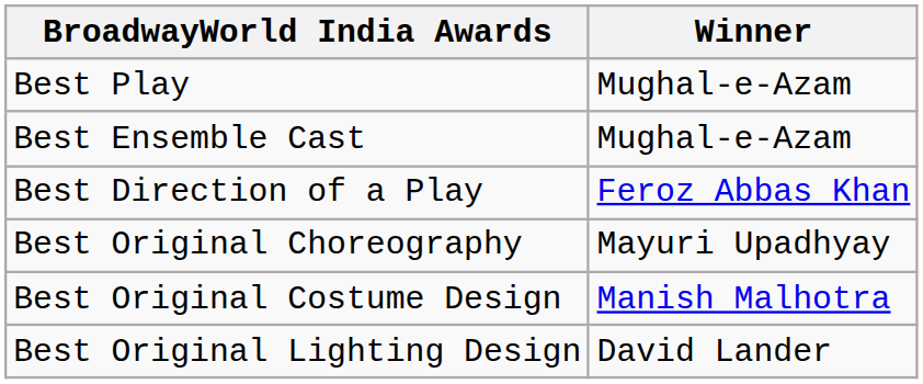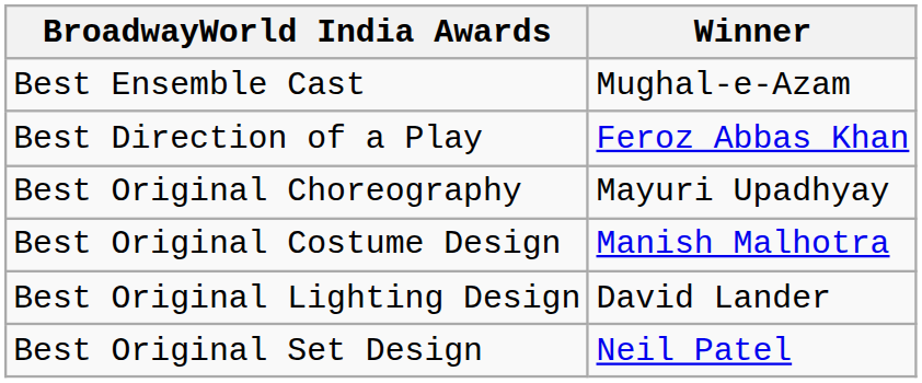 <table class="wikitable">
 <tr>
 <th><strong>BroadwayWorld India Awards</strong></th>
 <th><strong>Winner</strong></th>
-</tr>
-<tr>
-<td>Best Play</td>
-<td>Mughal-e-Azam</td>
 </tr>
 <tr>
 <td>Best Ensemble Cast</td>
 <td>Mughal-e-Azam</td>
 </tr>
 <tr>
 <td>Best Direction of a Play</td>
 <td><a href='#'>Feroz Abbas Khan</a></td>
 </tr>
 <tr>
 <td>Best Original Choreography</td>
 <td>Mayuri Upadhyay</td>
 </tr>
 <tr>
 <td>Best Original Costume Design</td>
 <td><a href='#'>Manish Malhotra</a></td>
 </tr>
 <tr>
 <td>Best Original Lighting Design</td>
 <td>David Lander</td>
 </tr>
+<tr>
+<td>Best Original Set Design</td>
+<td><a href='#'>Neil Patel</a></td>
+</tr>
 </table>
